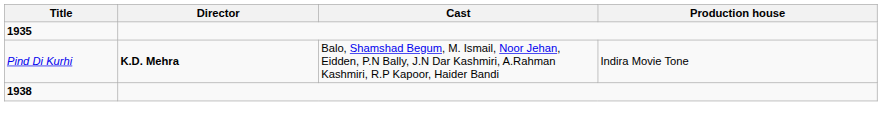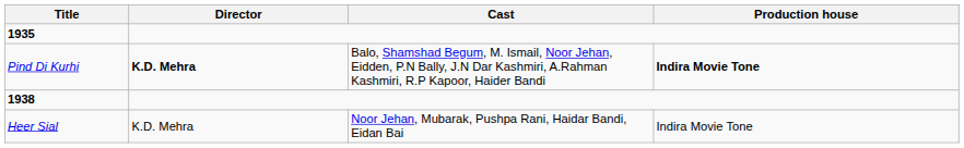 <table class="wikitable">
 <tr>
 <th width=13%>Title</th>
 <th>Director</th>
 <th width=32%>Cast</th>
 <th width=32%>Production house</th>
 </tr>
 <tr>
 <td><strong>1935</strong></td>
 </tr>
 <tr>
 <td><em><a href='#'>Pind Di Kurhi</a></em></td>
 <td><strong>K.D. Mehra</strong></td>
 <td>Balo, <a href='#'>Shamshad Begum</a>, M. Ismail, <a href='#'>Noor Jehan</a>, Eidden, P.N Bally, J.N Dar Kashmiri, A.Rahman Kashmiri, R.P Kapoor, Haider Bandi</td>
-<td>Indira Movie Tone</td>
+<td><strong>Indira Movie Tone</strong></td>
 </tr>
 <tr>
 <td><strong>1938</strong></td>
 </tr>
+<tr>
+<td><em><a href='#'>Heer Sial</a></em></td>
+<td>K.D. Mehra</td>
+<td><a href='#'>Noor Jehan</a>, Mubarak, Pushpa Rani, Haidar Bandi, Eidan Bai</td>
+<td>Indira Movie Tone</td>
+</tr>
 </table>
